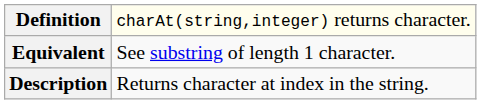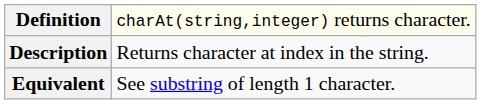 <table class="wikitable">
 <tr style="background:#fffeed;">
 <th>Definition</th>
 <td><code>charAt(string,integer)</code> returns character.</td>
 </tr>
 <tr>
+<th>Description</th>
+<td>Returns character at index in the string.</td>
+</tr>
+<tr>
 <th>Equivalent</th>
 <td>See <a href='#'>substring</a> of length 1 character.</td>
 </tr>
-<tr>
-<th>Description</th>
-<td>Returns character at index in the string.</td>
-</tr>
 </table>
